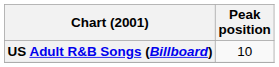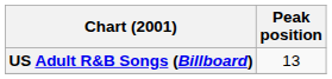 <table class="wikitable sortable plainrowheaders" style="text-align:center">
 <tr>
 <th>Chart (2001)</th>
 <th>Peak<br>position</th>
 </tr>
 <tr>
 <th scope="row">US <a href='#'>Adult R&B Songs</a> (<em><a href='#'>Billboard</a></em>)</th>
-<td>10</td>
+<td>13</td>
 </tr>
 <tr>
 </tr>
 </table>
